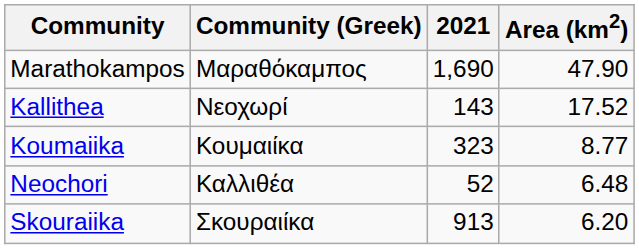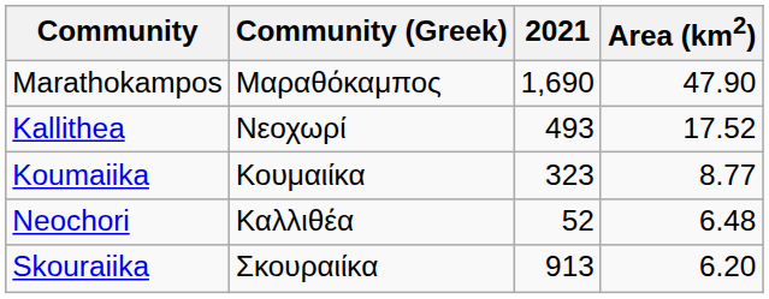 <table class="wikitable">
 <tr>
 <th>Community</th>
 <th>Community (Greek)</th>
 <th> 2021</th>
 <th>Area (km<sup>2</sup>)</th>
 </tr>
 <tr>
 <td>Marathokampos</td>
 <td>Μαραθόκαμπος</td>
 <td align="right">1,690</td>
 <td align="right">47.90</td>
 </tr>
 <tr>
 <td><a href='#'>Kallithea</a></td>
 <td>Νεοχωρί</td>
-<td align="right">143</td>
+<td align="right">493</td>
 <td align="right">17.52</td>
 </tr>
 <tr>
 <td><a href='#'>Koumaiika</a></td>
 <td>Κουμαιίκα</td>
 <td align="right">323</td>
 <td align="right">8.77</td>
 </tr>
 <tr>
 <td><a href='#'>Neochori</a></td>
 <td>Καλλιθέα</td>
 <td align="right">52</td>
 <td align="right">6.48</td>
 </tr>
 <tr>
 <td><a href='#'>Skouraiika</a></td>
 <td>Σκουραιίκα</td>
 <td align="right">913</td>
 <td align="right">6.20</td>
 </tr>
 </table>
